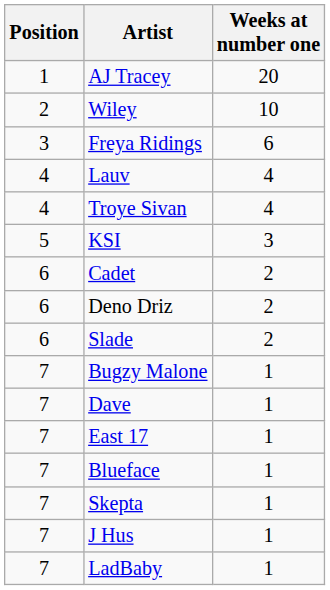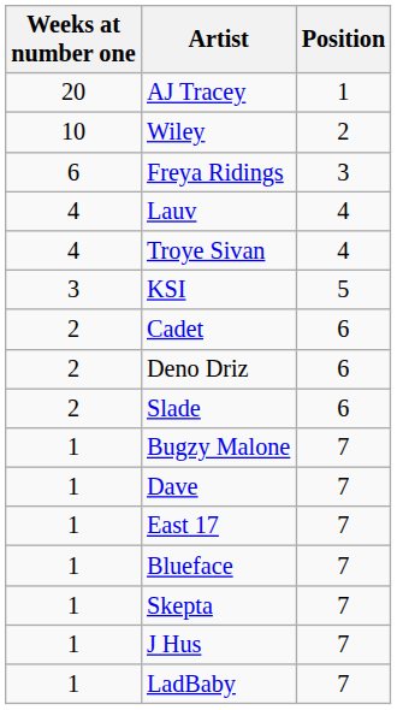 <table class="wikitable sortable plainrowheaders" style="font-size:97%;">
 <tr>
+<th scope=col>Weeks at<br>number one</th>
+<th scope=col>Artist</th>
 <th scope=col>Position</th>
-<th scope=col>Artist</th>
-<th scope=col>Weeks at<br>number one</th>
 </tr>
 <tr>
+<td align=center>20</td>
+<td><a href='#'>AJ Tracey</a></td>
 <td align=center>1</td>
-<td><a href='#'>AJ Tracey</a></td>
-<td align=center>20</td>
 </tr>
 <tr>
+<td align=center>10</td>
+<td><a href='#'>Wiley</a></td>
 <td align=center>2</td>
-<td><a href='#'>Wiley</a></td>
-<td align=center>10</td>
 </tr>
 <tr>
+<td align=center>6</td>
+<td><a href='#'>Freya Ridings</a></td>
 <td align=center>3</td>
-<td><a href='#'>Freya Ridings</a></td>
-<td align=center>6</td>
 </tr>
 <tr>
 <td align=center>4</td>
 <td><a href='#'>Lauv</a></td>
 <td align=center>4</td>
 </tr>
 <tr>
 <td align=center>4</td>
 <td><a href='#'>Troye Sivan</a></td>
 <td align=center>4</td>
 </tr>
 <tr>
+<td align=center>3</td>
+<td><a href='#'>KSI</a></td>
 <td align=center>5</td>
-<td><a href='#'>KSI</a></td>
-<td align=center>3</td>
 </tr>
 <tr>
+<td align=center>2</td>
+<td><a href='#'>Cadet</a></td>
 <td align=center>6</td>
-<td><a href='#'>Cadet</a></td>
-<td align=center>2</td>
 </tr>
 <tr>
+<td align=center>2</td>
+<td>Deno Driz</td>
 <td align=center>6</td>
-<td>Deno Driz</td>
-<td align=center>2</td>
 </tr>
 <tr>
+<td align=center>2</td>
+<td><a href='#'>Slade</a></td>
 <td align=center>6</td>
-<td><a href='#'>Slade</a></td>
-<td align=center>2</td>
 </tr>
 <tr>
+<td align=center>1</td>
+<td><a href='#'>Bugzy Malone</a></td>
 <td align=center>7</td>
-<td><a href='#'>Bugzy Malone</a></td>
-<td align=center>1</td>
 </tr>
 <tr>
+<td align=center>1</td>
+<td><a href='#'>Dave</a></td>
 <td align=center>7</td>
-<td><a href='#'>Dave</a></td>
-<td align=center>1</td>
 </tr>
 <tr>
+<td align=center>1</td>
+<td><a href='#'>East 17</a></td>
 <td align=center>7</td>
-<td><a href='#'>East 17</a></td>
-<td align=center>1</td>
 </tr>
 <tr>
+<td align=center>1</td>
+<td><a href='#'>Blueface</a></td>
 <td align=center>7</td>
-<td><a href='#'>Blueface</a></td>
-<td align=center>1</td>
 </tr>
 <tr>
+<td align=center>1</td>
+<td><a href='#'>Skepta</a></td>
 <td align=center>7</td>
-<td><a href='#'>Skepta</a></td>
-<td align=center>1</td>
 </tr>
 <tr>
+<td align=center>1</td>
+<td><a href='#'>J Hus</a></td>
 <td align=center>7</td>
-<td><a href='#'>J Hus</a></td>
-<td align=center>1</td>
 </tr>
 <tr>
+<td align=center>1</td>
+<td><a href='#'>LadBaby</a></td>
 <td align=center>7</td>
-<td><a href='#'>LadBaby</a></td>
-<td align=center>1</td>
 </tr>
 </table>
